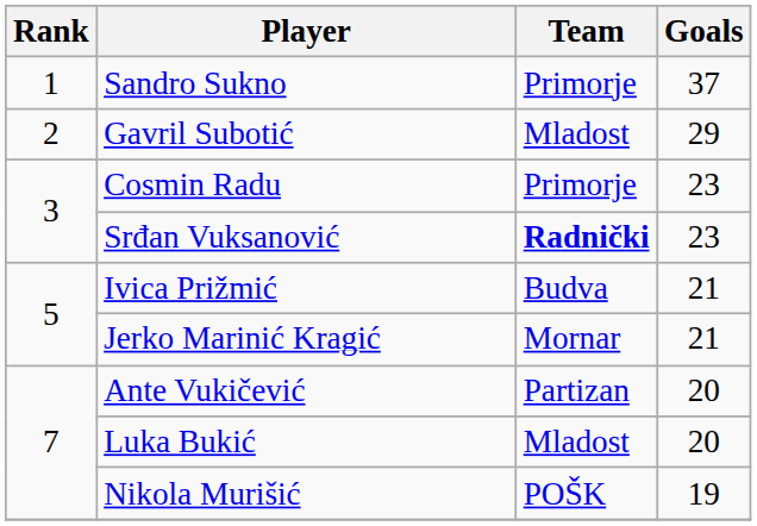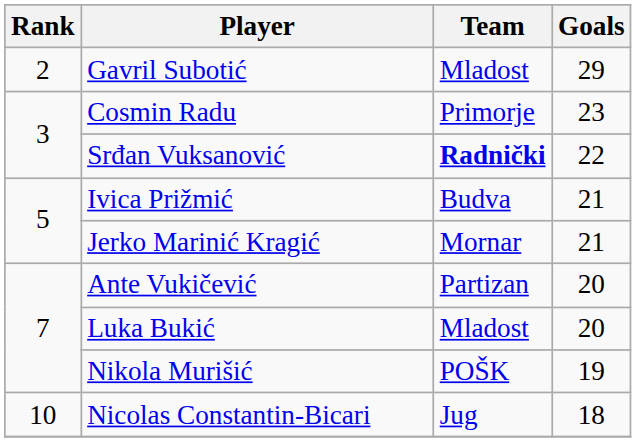 <table class="wikitable" style="text-align:center">
 <tr>
 <th>Rank</th>
 <th width="200">Player</th>
 <th>Team</th>
 <th>Goals</th>
-</tr>
-<tr>
-<td rowspan="1">1</td>
-<td align="left"> <a href='#'>Sandro Sukno</a></td>
-<td align="left"> <a href='#'>Primorje</a></td>
-<td>37</td>
 </tr>
 <tr>
 <td rowspan="1">2</td>
 <td align="left"> <a href='#'>Gavril Subotić</a></td>
 <td align="left"> <a href='#'>Mladost</a></td>
 <td>29</td>
 </tr>
 <tr>
 <td rowspan="2">3</td>
 <td align="left"> <a href='#'>Cosmin Radu</a></td>
 <td align="left"> <a href='#'>Primorje</a></td>
 <td>23</td>
 </tr>
 <tr>
 <td align="left"> <a href='#'>Srđan Vuksanović</a></td>
 <td align="left"><strong> <a href='#'>Radnički</a></strong></td>
-<td>23</td>
+<td>22</td>
 </tr>
 <tr>
 <td rowspan="2">5</td>
 <td align="left"> <a href='#'>Ivica Prižmić</a></td>
 <td align="left"> <a href='#'>Budva</a></td>
 <td>21</td>
 </tr>
 <tr>
 <td align="left"> <a href='#'>Jerko Marinić Kragić</a></td>
 <td align="left"> <a href='#'>Mornar</a></td>
 <td>21</td>
 </tr>
 <tr>
 <td rowspan="3">7</td>
 <td align="left"> <a href='#'>Ante Vukičević</a></td>
 <td align="left"> <a href='#'>Partizan</a></td>
 <td>20</td>
 </tr>
 <tr>
 <td align="left"> <a href='#'>Luka Bukić</a></td>
 <td align="left"> <a href='#'>Mladost</a></td>
 <td>20</td>
 </tr>
 <tr>
 <td align="left"> <a href='#'>Nikola Murišić</a></td>
 <td align="left"> <a href='#'>POŠK</a></td>
 <td>19</td>
 </tr>
 <tr>
+<td rowspan="1">10</td>
+<td align="left"> <a href='#'>Nicolas Constantin-Bicari</a></td>
+<td align="left"> <a href='#'>Jug</a></td>
+<td>18</td>
+</tr>
+<tr>
 </tr>
 </table>
